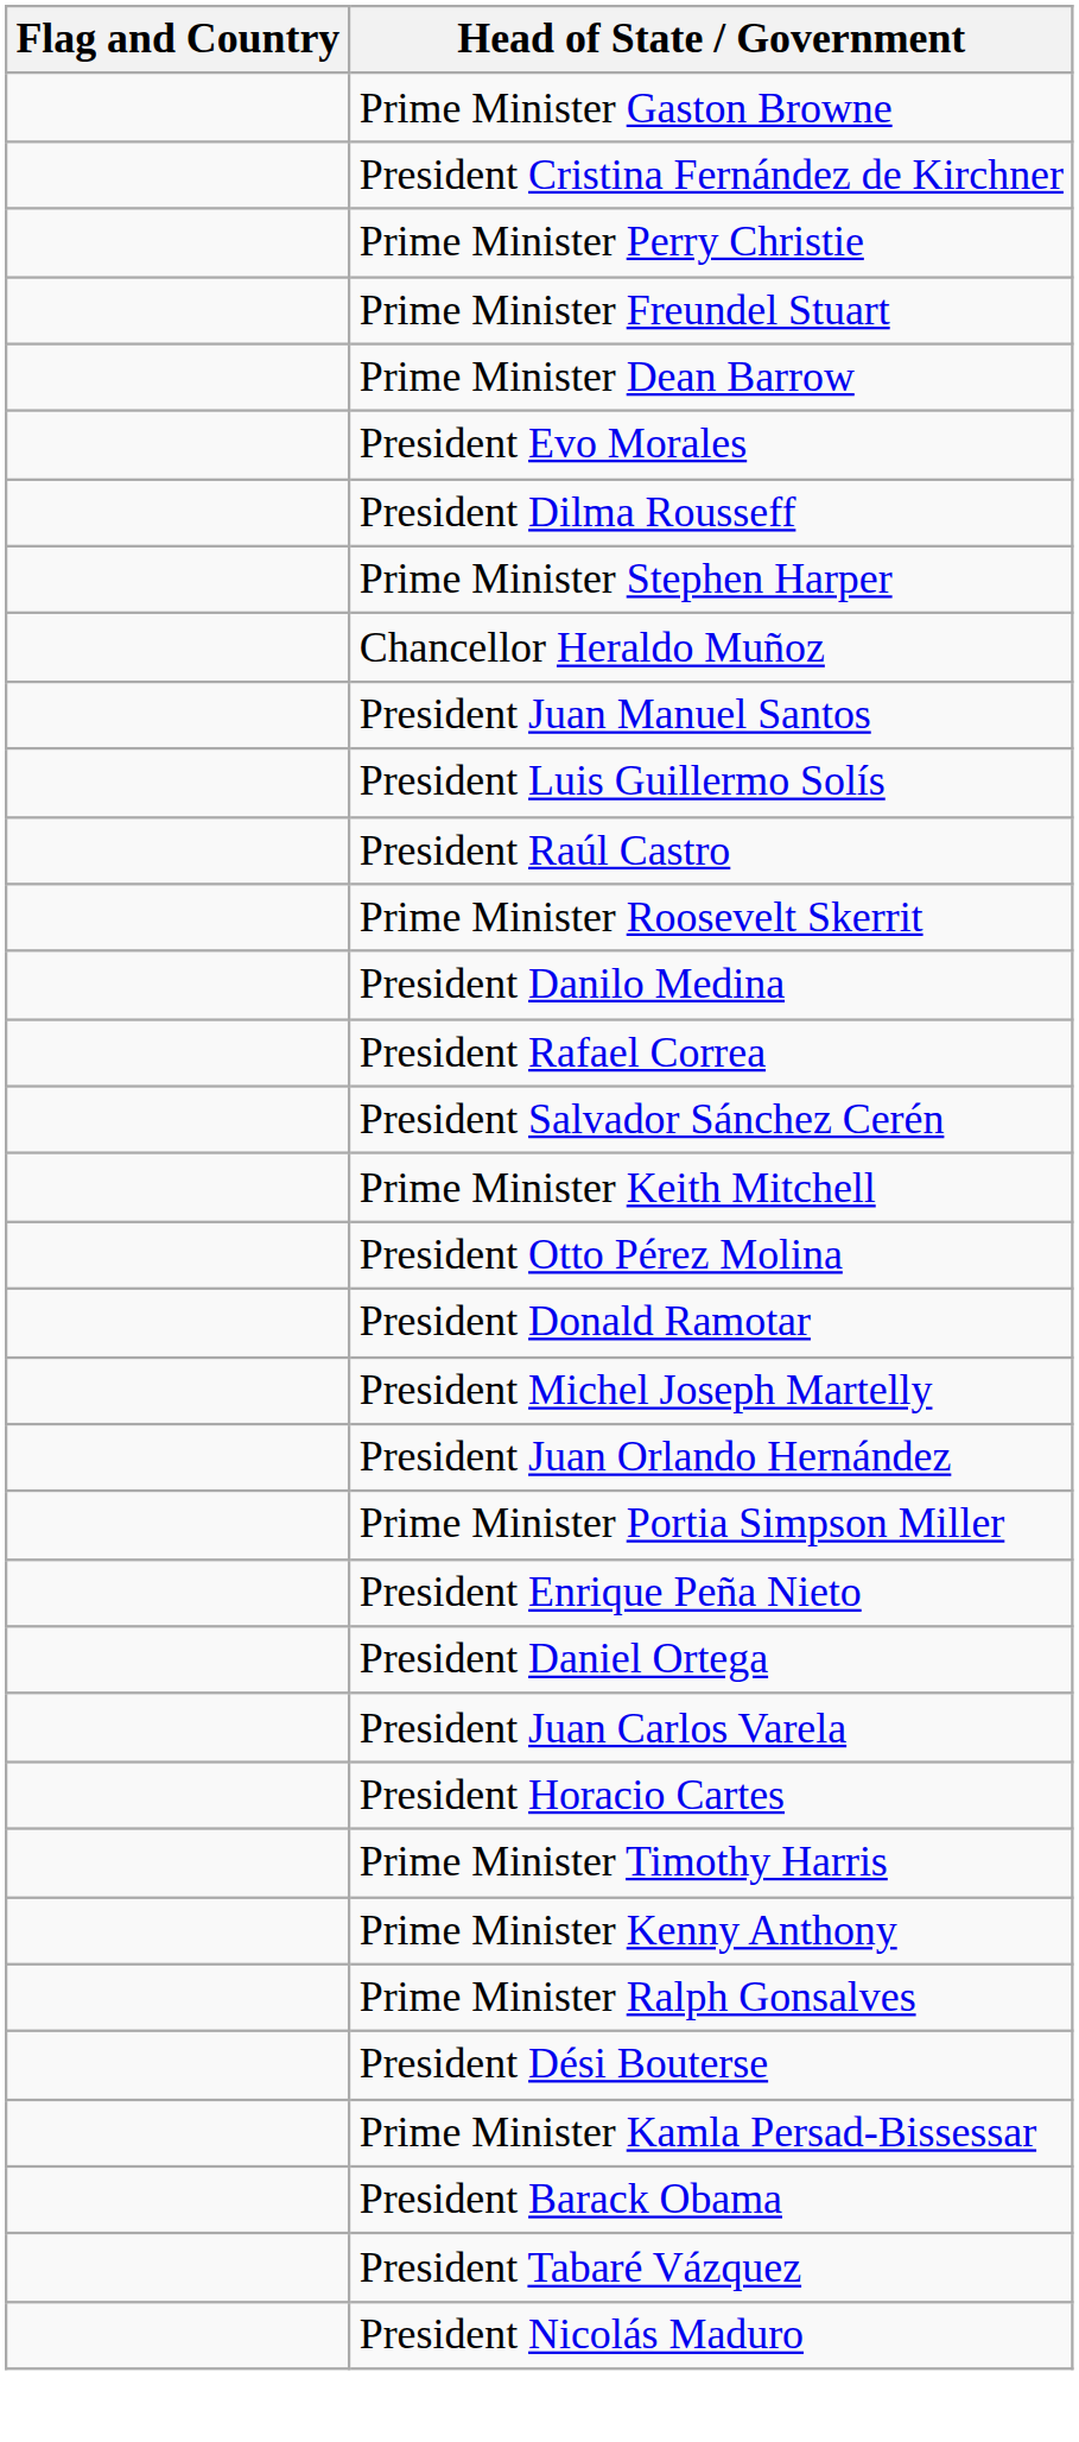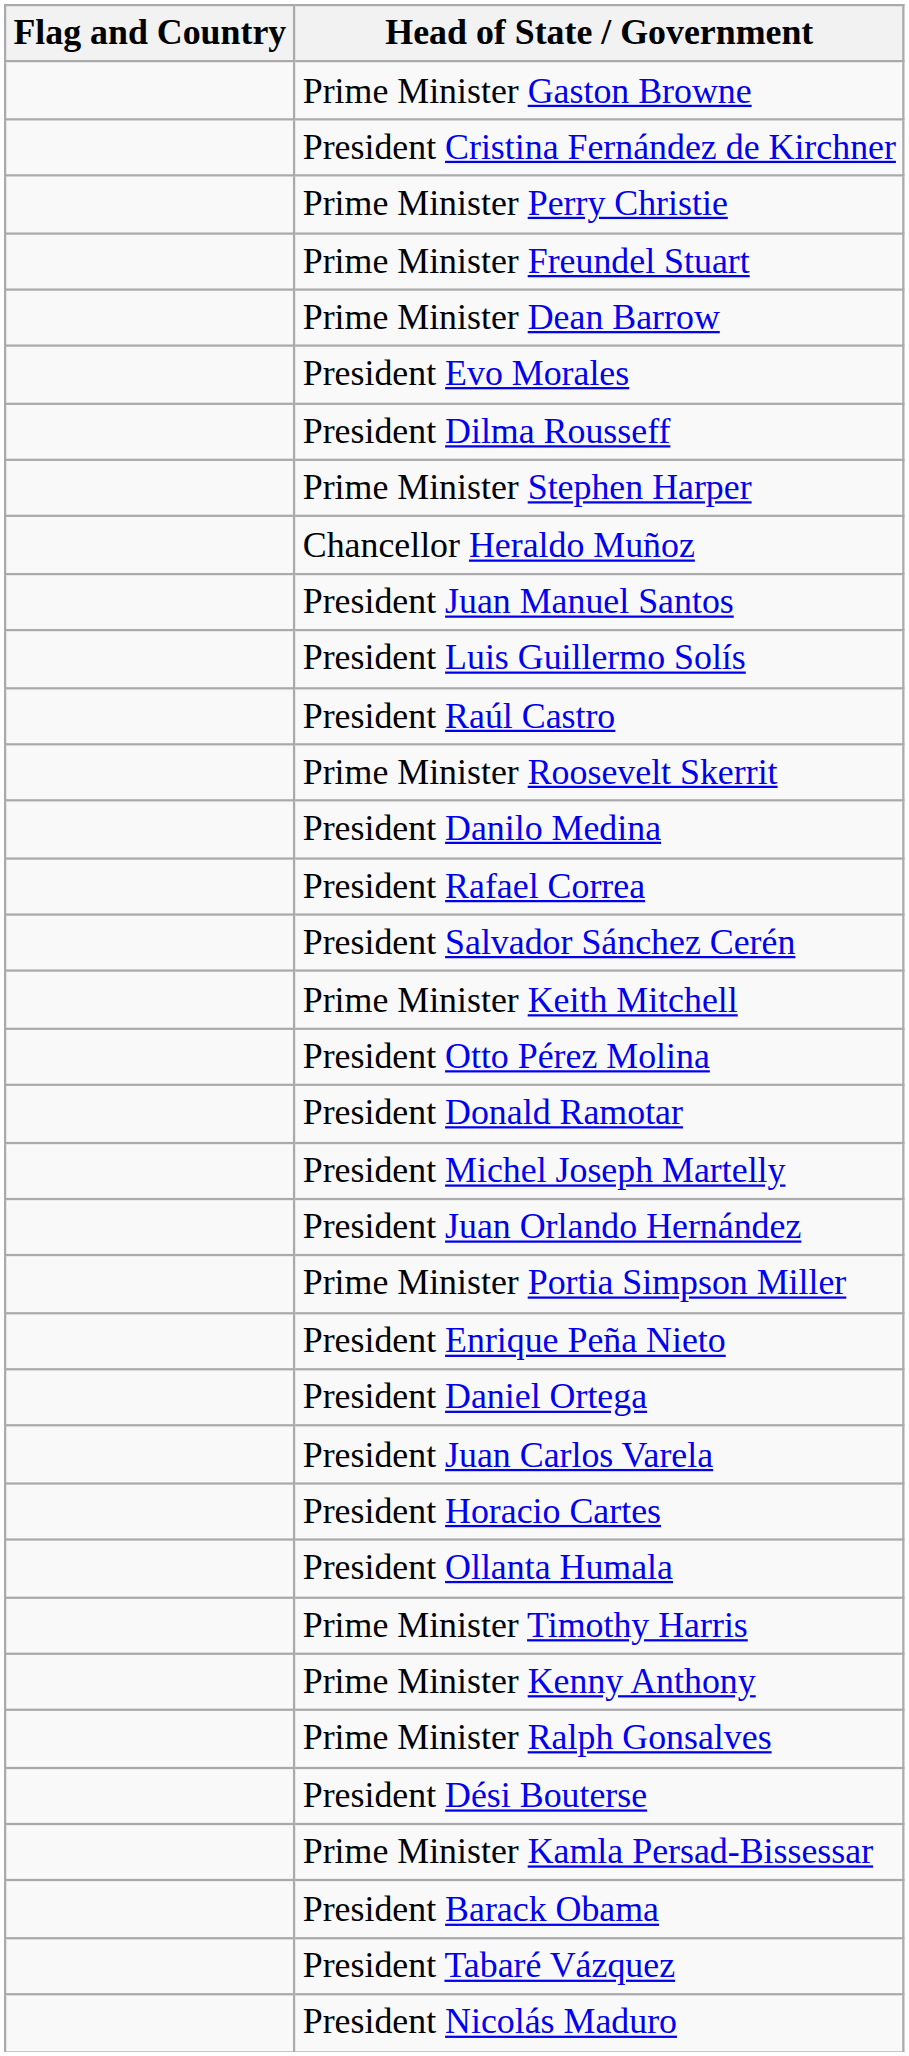 <table class="wikitable">
 <tr>
 <th>Flag and Country</th>
 <th>Head of State / Government</th>
 </tr>
 <tr>
 <td></td>
 <td style="text-align:left;">Prime Minister <a href='#'>Gaston Browne</a></td>
 </tr>
 <tr>
 <td></td>
 <td style="text-align:left;">President <a href='#'>Cristina Fernández de Kirchner</a></td>
 </tr>
 <tr>
 <td></td>
 <td style="text-align:left;">Prime Minister <a href='#'>Perry Christie</a></td>
 </tr>
 <tr>
 <td></td>
 <td style="text-align:left;">Prime Minister <a href='#'>Freundel Stuart</a></td>
 </tr>
 <tr>
 <td></td>
 <td style="text-align:left;">Prime Minister <a href='#'>Dean Barrow</a></td>
 </tr>
 <tr>
 <td></td>
 <td style="text-align:left;">President <a href='#'>Evo Morales</a></td>
 </tr>
 <tr>
 <td></td>
 <td style="text-align:left;">President <a href='#'>Dilma Rousseff</a></td>
 </tr>
 <tr>
 <td></td>
 <td style="text-align:left;">Prime Minister <a href='#'>Stephen Harper</a></td>
 </tr>
 <tr>
 <td></td>
 <td style="text-align:left;">Chancellor <a href='#'>Heraldo Muñoz</a></td>
 </tr>
 <tr>
 <td></td>
 <td align="left">President <a href='#'>Juan Manuel Santos</a></td>
 </tr>
 <tr>
 <td></td>
 <td style="text-align:left;">President <a href='#'>Luis Guillermo Solís</a></td>
 </tr>
 <tr>
 <td></td>
 <td style="text-align:left;">President <a href='#'>Raúl Castro</a></td>
 </tr>
 <tr>
 <td></td>
 <td style="text-align:left;">Prime Minister <a href='#'>Roosevelt Skerrit</a></td>
 </tr>
 <tr>
 <td></td>
 <td style="text-align:left;">President <a href='#'>Danilo Medina</a></td>
 </tr>
 <tr>
 <td></td>
 <td style="text-align:left;">President <a href='#'>Rafael Correa</a></td>
 </tr>
 <tr>
 <td></td>
 <td style="text-align:left;">President <a href='#'>Salvador Sánchez Cerén</a></td>
 </tr>
 <tr>
 <td></td>
 <td style="text-align:left;">Prime Minister <a href='#'>Keith Mitchell</a></td>
 </tr>
 <tr>
 <td></td>
 <td style="text-align:left;">President <a href='#'>Otto Pérez Molina</a></td>
 </tr>
 <tr>
 <td></td>
 <td style="text-align:left;">President <a href='#'>Donald Ramotar</a></td>
 </tr>
 <tr>
 <td></td>
 <td style="text-align:left;">President <a href='#'>Michel Joseph Martelly</a></td>
 </tr>
 <tr>
 <td></td>
 <td style="text-align:left;">President <a href='#'>Juan Orlando Hernández</a></td>
 </tr>
 <tr>
 <td></td>
 <td style="text-align:left;">Prime Minister <a href='#'>Portia Simpson Miller</a></td>
 </tr>
 <tr>
 <td></td>
 <td style="text-align:left;">President <a href='#'>Enrique Peña Nieto</a></td>
 </tr>
 <tr>
 <td></td>
 <td style="text-align:left;">President <a href='#'>Daniel Ortega</a></td>
 </tr>
 <tr>
 <td></td>
 <td style="text-align:left;">President <a href='#'>Juan Carlos Varela</a></td>
 </tr>
 <tr>
 <td></td>
 <td style="text-align:left;">President <a href='#'>Horacio Cartes</a></td>
 </tr>
 <tr>
 <td></td>
+<td style="text-align:left;">President <a href='#'>Ollanta Humala</a></td>
+</tr>
+<tr>
+<td></td>
 <td style="text-align:left;">Prime Minister <a href='#'>Timothy Harris</a></td>
 </tr>
 <tr>
 <td></td>
 <td style="text-align:left;">Prime Minister <a href='#'>Kenny Anthony</a></td>
 </tr>
 <tr>
 <td></td>
 <td style="text-align:left;">Prime Minister <a href='#'>Ralph Gonsalves</a></td>
 </tr>
 <tr>
 <td></td>
 <td style="text-align:left;">President <a href='#'>Dési Bouterse</a></td>
 </tr>
 <tr>
 <td></td>
 <td style="text-align:left;">Prime Minister <a href='#'>Kamla Persad-Bissessar</a></td>
 </tr>
 <tr>
 <td></td>
 <td style="text-align:left;">President <a href='#'>Barack Obama</a></td>
 </tr>
 <tr>
 <td></td>
 <td style="text-align:left;">President <a href='#'>Tabaré Vázquez</a></td>
 </tr>
 <tr>
 <td></td>
 <td style="text-align:left;">President <a href='#'>Nicolás Maduro</a></td>
 </tr>
 </table>
